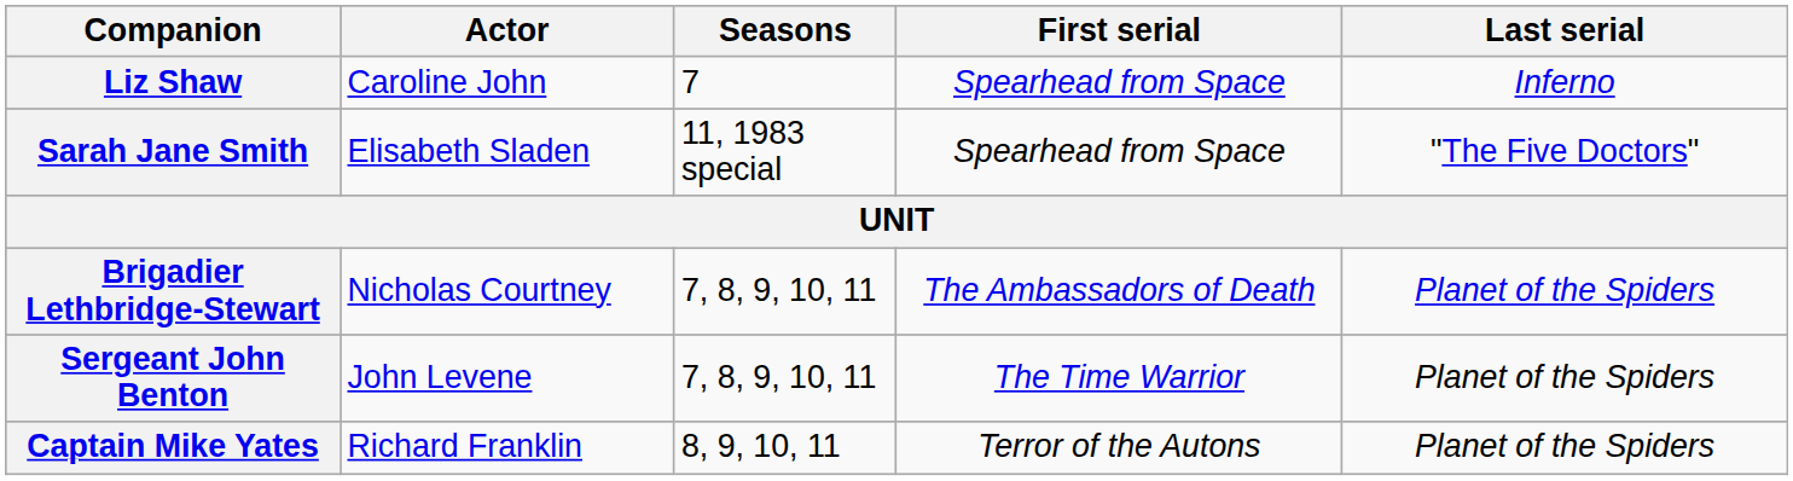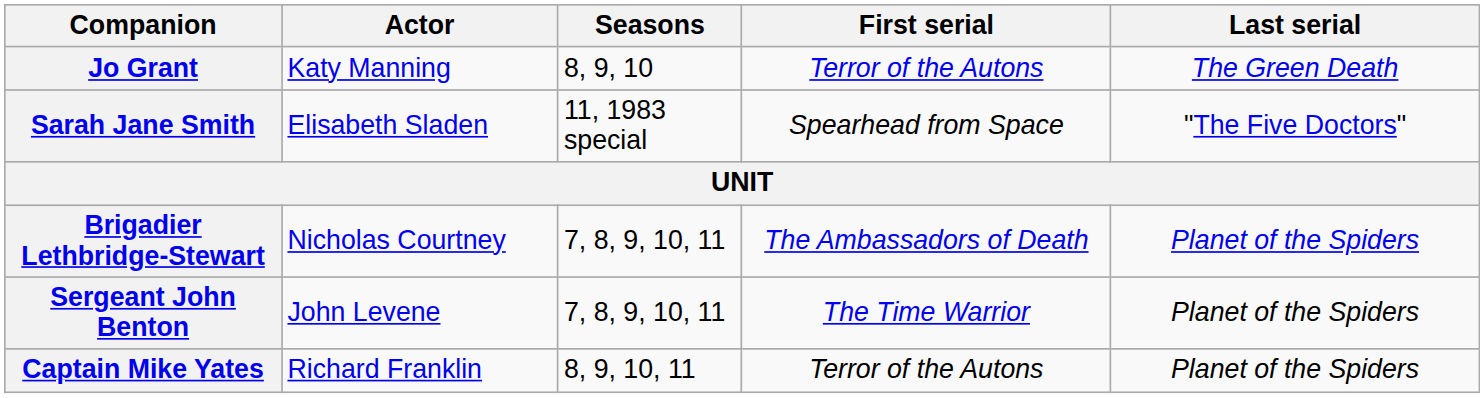 <table class="wikitable plainrowheaders" style="width:100%;">
 <tr>
 <th scope="col" style="width:15%;">Companion</th>
 <th scope="col" style="width:15%;">Actor</th>
 <th scope="col" style="width:10%;">Seasons</th>
 <th scope="col" style="width:20%;">First serial</th>
 <th scope="col" style="width:20%;">Last serial</th>
 </tr>
 <tr>
-<th scope="row"><a href='#'>Liz Shaw</a></th>
-<td><a href='#'>Caroline John</a></td>
-<td>7</td>
-<td align="center"><em><a href='#'>Spearhead from Space</a></em></td>
-<td align="center"><em><a href='#'>Inferno</a></em></td>
+<th scope="row"><a href='#'>Jo Grant</a></th>
+<td><a href='#'>Katy Manning</a></td>
+<td>8, 9, 10</td>
+<td align="center"><em><a href='#'>Terror of the Autons</a></em></td>
+<td align="center"><em><a href='#'>The Green Death</a></em></td>
 </tr>
 <tr>
 <th scope="row"><a href='#'>Sarah Jane Smith</a></th>
 <td><a href='#'>Elisabeth Sladen</a></td>
 <td>11, 1983 special</td>
 <td align="center"><em>Spearhead from Space</em></td>
 <td align="center">"<a href='#'>The Five Doctors</a>"</td>
 </tr>
 <tr>
 <th colspan="5">UNIT</th>
 </tr>
 <tr>
 <th scope="row"><a href='#'>Brigadier Lethbridge-Stewart</a></th>
 <td><a href='#'>Nicholas Courtney</a></td>
 <td>7, 8, 9, 10, 11</td>
 <td align="center"><em><a href='#'>The Ambassadors of Death</a></em></td>
 <td align="center"><em><a href='#'>Planet of the Spiders</a></em></td>
 </tr>
 <tr>
 <th scope="row"><a href='#'>Sergeant John Benton</a></th>
 <td><a href='#'>John Levene</a></td>
 <td>7, 8, 9, 10, 11</td>
 <td align="center"><em><a href='#'>The Time Warrior</a></em></td>
 <td align="center"><em>Planet of the Spiders</em></td>
 </tr>
 <tr>
 <th scope="row"><a href='#'>Captain Mike Yates</a></th>
 <td><a href='#'>Richard Franklin</a></td>
 <td>8, 9, 10, 11</td>
 <td align="center"><em>Terror of the Autons</em></td>
 <td align="center"><em>Planet of the Spiders</em></td>
 </tr>
 </table>
